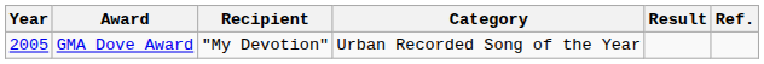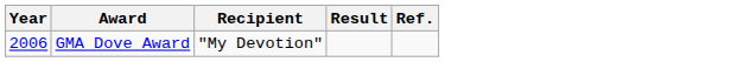 <table class="wikitable">
 <tr>
 <th>Year</th>
 <th>Award</th>
 <th>Recipient</th>
-<th>Category</th>
 <th>Result</th>
 <th>Ref.</th>
 </tr>
 <tr>
-<td><a href='#'>2005</a></td>
+<td><a href='#'>2006</a></td>
 <td><a href='#'>GMA Dove Award</a></td>
 <td>"My Devotion"</td>
-<td>Urban Recorded Song of the Year</td>
 <td></td>
 <td></td>
 </tr>
 </table>
